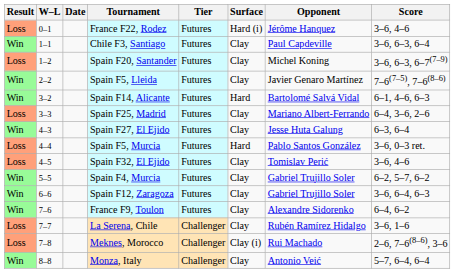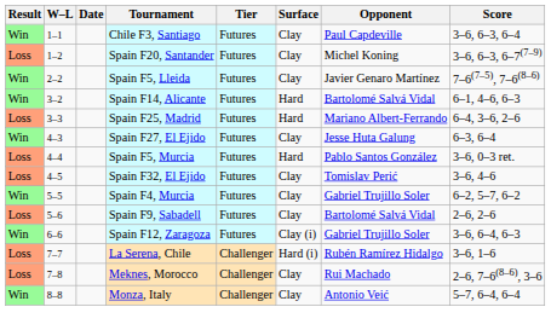 <table class="sortable wikitable">
 <tr>
 <th>Result</th>
 <th class="unsortable">W–L</th>
 <th>Date</th>
 <th>Tournament</th>
 <th>Tier</th>
 <th>Surface</th>
 <th>Opponent</th>
 <th class="unsortable">Score</th>
-</tr>
-<tr>
-<td bgcolor=FFA07A>Loss</td>
-<td><small>0–1</small></td>
-<td></td>
-<td style="background:#cffcff;">France F22, <a href='#'>Rodez</a></td>
-<td style="background:#cffcff;">Futures</td>
-<td>Hard (i)</td>
-<td> <a href='#'>Jérôme Hanquez</a></td>
-<td>3–6, 4–6</td>
 </tr>
 <tr>
 <td bgcolor=98fb98>Win</td>
 <td><small>1–1</small></td>
 <td></td>
 <td style="background:#cffcff;">Chile F3, <a href='#'>Santiago</a></td>
 <td style="background:#cffcff;">Futures</td>
 <td>Clay</td>
 <td> <a href='#'>Paul Capdeville</a></td>
 <td>3–6, 6–3, 6–4</td>
 </tr>
 <tr>
 <td bgcolor=ffa07a>Loss</td>
 <td><small>1–2</small></td>
 <td></td>
 <td style="background:#cffcff;">Spain F20, <a href='#'>Santander</a></td>
 <td style="background:#cffcff;">Futures</td>
 <td>Clay</td>
 <td> Michel Koning</td>
 <td>3–6, 6–3, 6–7<sup>(7–9)</sup></td>
 </tr>
 <tr>
 <td bgcolor=98fb98>Win</td>
 <td><small>2–2</small></td>
 <td></td>
 <td style="background:#cffcff;">Spain F5, <a href='#'>Lleida</a></td>
 <td style="background:#cffcff;">Futures</td>
 <td>Clay</td>
 <td> Javier Genaro Martínez</td>
 <td>7–6<sup>(7–5)</sup>, 7–6<sup>(8–6)</sup></td>
 </tr>
 <tr>
 <td bgcolor=98fb98>Win</td>
 <td><small>3–2</small></td>
 <td></td>
 <td style="background:#cffcff;">Spain F14, <a href='#'>Alicante</a></td>
 <td style="background:#cffcff;">Futures</td>
 <td>Hard</td>
 <td> <a href='#'>Bartolomé Salvá Vidal</a></td>
 <td>6–1, 4–6, 6–3</td>
 </tr>
 <tr>
 <td bgcolor=FFA07A>Loss</td>
 <td><small>3–3</small></td>
 <td></td>
 <td style="background:#cffcff;">Spain F25, <a href='#'>Madrid</a></td>
 <td style="background:#cffcff;">Futures</td>
-<td>Clay</td>
+<td>Hard</td>
 <td> <a href='#'>Mariano Albert-Ferrando</a></td>
 <td>6–4, 3–6, 2–6</td>
 </tr>
 <tr>
 <td bgcolor=98FB98>Win</td>
 <td><small>4–3</small></td>
 <td></td>
 <td style="background:#cffcff;">Spain F27, <a href='#'>El Ejido</a></td>
 <td style="background:#cffcff;">Futures</td>
 <td>Clay</td>
 <td> <a href='#'>Jesse Huta Galung</a></td>
 <td>6–3, 6–4</td>
 </tr>
 <tr>
 <td bgcolor=FFA07A>Loss</td>
 <td><small>4–4</small></td>
 <td></td>
 <td style="background:#cffcff;">Spain F5, <a href='#'>Murcia</a></td>
 <td style="background:#cffcff;">Futures</td>
 <td>Hard</td>
 <td> <a href='#'>Pablo Santos González</a></td>
 <td>3–6, 0–3 ret.</td>
 </tr>
 <tr>
 <td bgcolor=FFA07A>Loss</td>
 <td><small>4–5</small></td>
 <td></td>
 <td style="background:#cffcff;">Spain F32, <a href='#'>El Ejido</a></td>
 <td style="background:#cffcff;">Futures</td>
 <td>Clay</td>
 <td> <a href='#'>Tomislav Perić</a></td>
 <td>3–6, 4–6</td>
 </tr>
 <tr>
 <td bgcolor=98FB98>Win</td>
 <td><small>5–5</small></td>
 <td></td>
 <td style="background:#cffcff;">Spain F4, <a href='#'>Murcia</a></td>
 <td style="background:#cffcff;">Futures</td>
 <td>Clay</td>
 <td> <a href='#'>Gabriel Trujillo Soler</a></td>
 <td>6–2, 5–7, 6–2</td>
 </tr>
 <tr>
+<td bgcolor=FFA07A>Loss</td>
+<td><small>5–6</small></td>
+<td></td>
+<td style="background:#cffcff;">Spain F9, <a href='#'>Sabadell</a></td>
+<td style="background:#cffcff;">Futures</td>
+<td>Clay</td>
+<td> <a href='#'>Bartolomé Salvá Vidal</a></td>
+<td>2–6, 2–6</td>
+</tr>
+<tr>
 <td bgcolor=98FB98>Win</td>
 <td><small>6–6</small></td>
 <td></td>
 <td style="background:#cffcff;">Spain F12, <a href='#'>Zaragoza</a></td>
 <td style="background:#cffcff;">Futures</td>
-<td>Clay</td>
+<td>Clay (i)</td>
 <td> <a href='#'>Gabriel Trujillo Soler</a></td>
 <td>3–6, 6–4, 6–3</td>
-</tr>
-<tr>
-<td bgcolor=98FB98>Win</td>
-<td><small>7–6</small></td>
-<td></td>
-<td style="background:#cffcff;">France F9, <a href='#'>Toulon</a></td>
-<td style="background:#cffcff;">Futures</td>
-<td>Clay</td>
-<td> <a href='#'>Alexandre Sidorenko</a></td>
-<td>6–4, 6–2</td>
 </tr>
 <tr>
 <td bgcolor=FFA07A>Loss</td>
 <td><small>7–7</small></td>
 <td><a href='#'></a></td>
 <td style="background:moccasin;"><a href='#'>La Serena</a>, Chile</td>
 <td style="background:moccasin;">Challenger</td>
-<td>Clay</td>
+<td>Hard (i)</td>
 <td> <a href='#'>Rubén Ramírez Hidalgo</a></td>
 <td>3–6, 1–6</td>
 </tr>
 <tr>
 <td bgcolor=FFA07A>Loss</td>
 <td><small>7–8</small></td>
 <td><a href='#'></a></td>
 <td style="background:moccasin;"><a href='#'>Meknes</a>, Morocco</td>
 <td style="background:moccasin;">Challenger</td>
-<td>Clay (i)</td>
+<td>Clay</td>
 <td> <a href='#'>Rui Machado</a></td>
 <td>2–6, 7–6<sup>(8–6)</sup>, 3–6</td>
 </tr>
 <tr>
 <td bgcolor=98FB98>Win</td>
 <td><small>8–8</small></td>
 <td><a href='#'></a></td>
 <td style="background:moccasin;"><a href='#'>Monza</a>, Italy</td>
 <td style="background:moccasin;">Challenger</td>
 <td>Clay</td>
 <td> <a href='#'>Antonio Veić</a></td>
 <td>5–7, 6–4, 6–4</td>
 </tr>
 </table>
